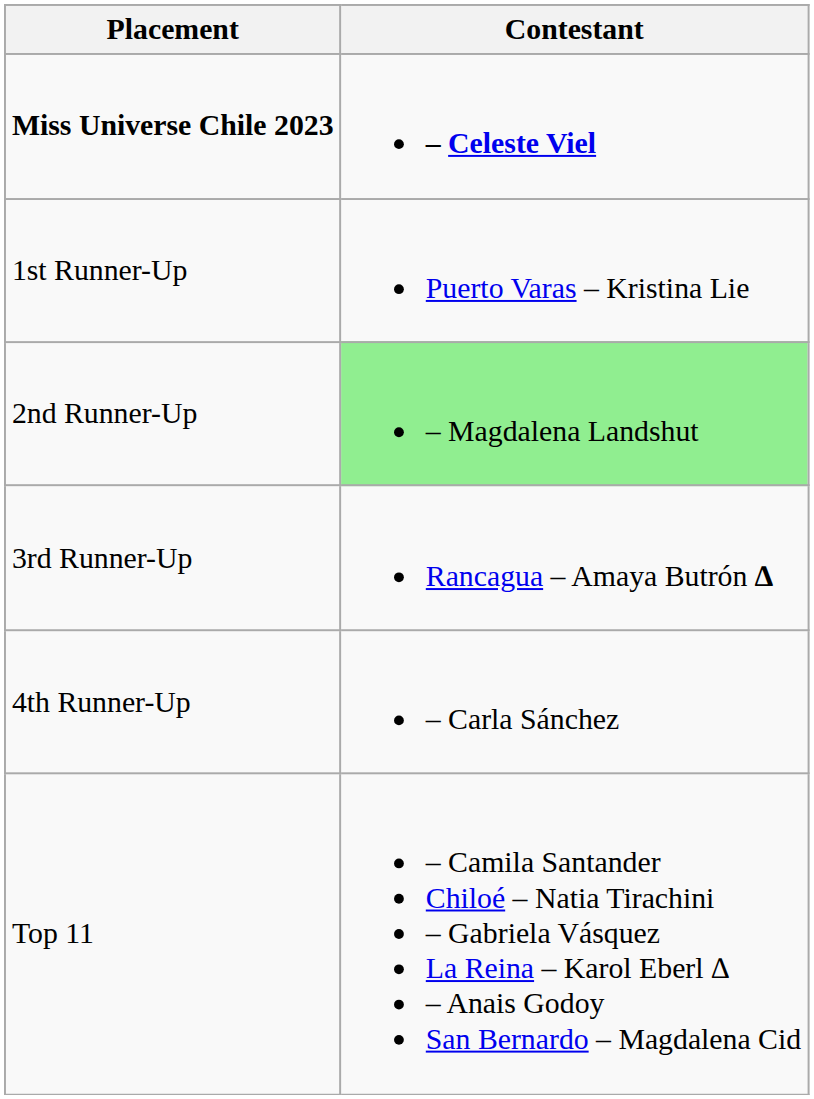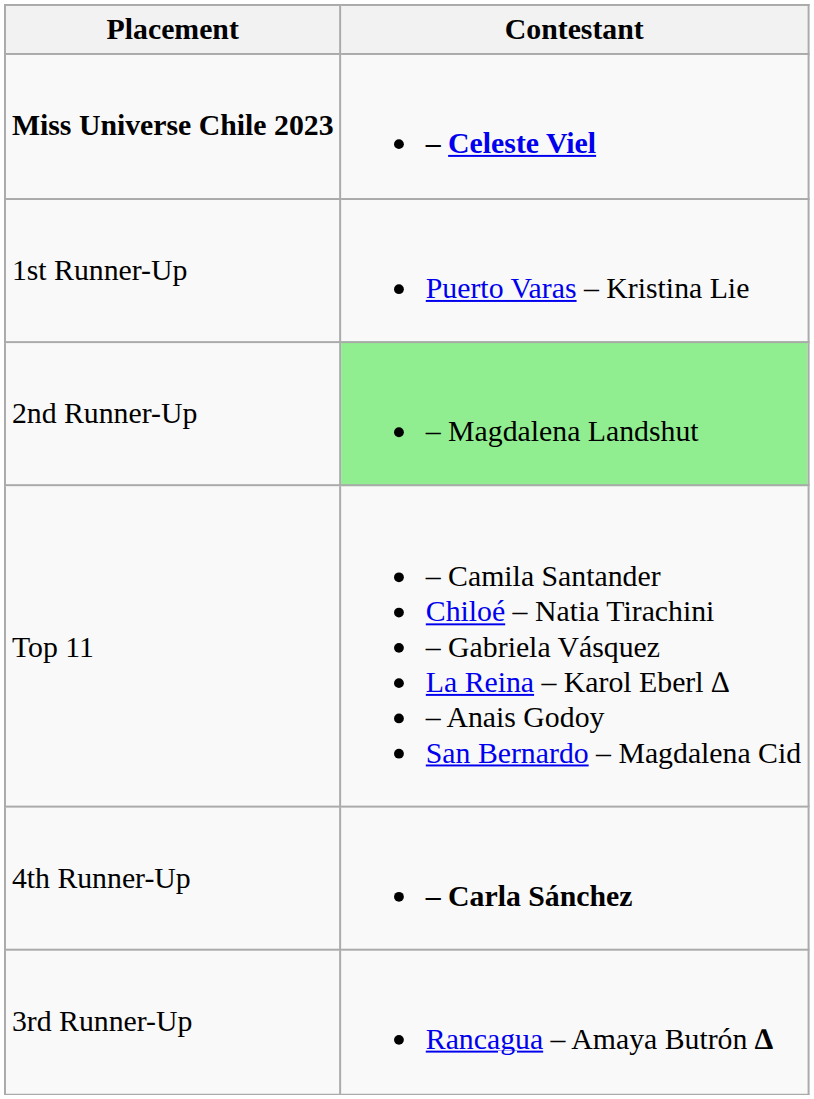 <table class="wikitable sortable" style="font-size: 95%;">
 <tr>
 <th>Placement</th>
 <th>Contestant</th>
 </tr>
 <tr>
 <td><strong>Miss Universe Chile 2023</strong></td>
 <td><br><ul><li><strong> – <a href='#'>Celeste Viel</a></strong></li></ul></td>
 </tr>
 <tr>
 <td>1st Runner-Up</td>
 <td><br><ul><li> <a href='#'>Puerto Varas</a> – Kristina Lie</li></ul></td>
 </tr>
 <tr>
 <td>2nd Runner-Up</td>
 <td style="background: lightgreen;"><br><ul><li> – Magdalena Landshut</li></ul></td>
 </tr>
 <tr>
+<td>Top 11</td>
+<td><br><ul><li> – Camila Santander</li><li> <a href='#'>Chiloé</a> – Natia Tirachini</li><li> – Gabriela Vásquez</li><li> <a href='#'>La Reina</a> – Karol Eberl ∆</li><li> – Anais Godoy</li><li> <a href='#'>San Bernardo</a> – Magdalena Cid</li></ul></td>
+</tr>
+<tr>
+<td>4th Runner-Up</td>
+<td><strong><br><ul><li> – Carla Sánchez</li></ul></strong></td>
+</tr>
+<tr>
 <td>3rd Runner-Up</td>
 <td><br><ul><li> <a href='#'>Rancagua</a> – Amaya Butrón <strong>∆</strong></li></ul></td>
 </tr>
-<tr>
-<td>4th Runner-Up</td>
-<td><br><ul><li> – Carla Sánchez</li></ul></td>
-</tr>
-<tr>
-<td>Top 11</td>
-<td><br><ul><li> – Camila Santander</li><li> <a href='#'>Chiloé</a> – Natia Tirachini</li><li> – Gabriela Vásquez</li><li> <a href='#'>La Reina</a> – Karol Eberl ∆</li><li> – Anais Godoy</li><li> <a href='#'>San Bernardo</a> – Magdalena Cid</li></ul></td>
-</tr>
 </table>
